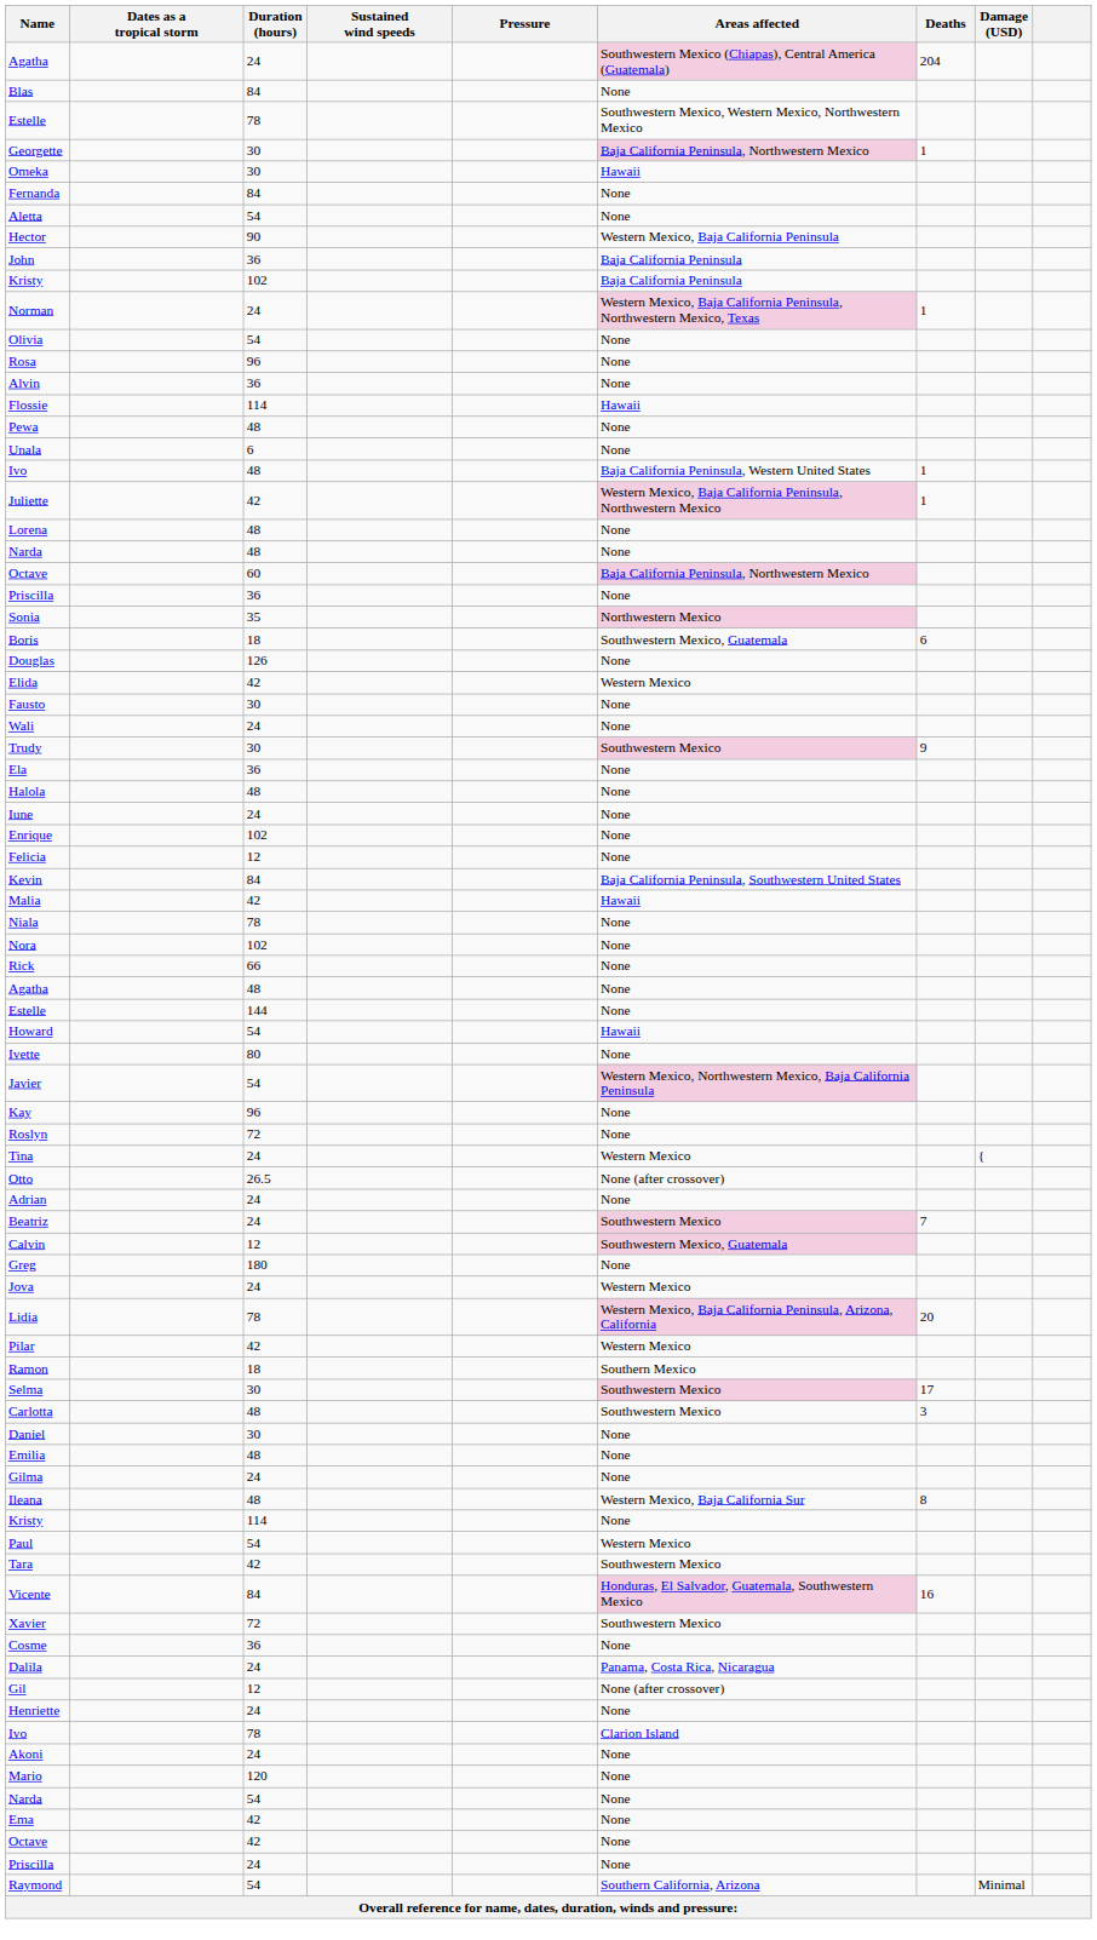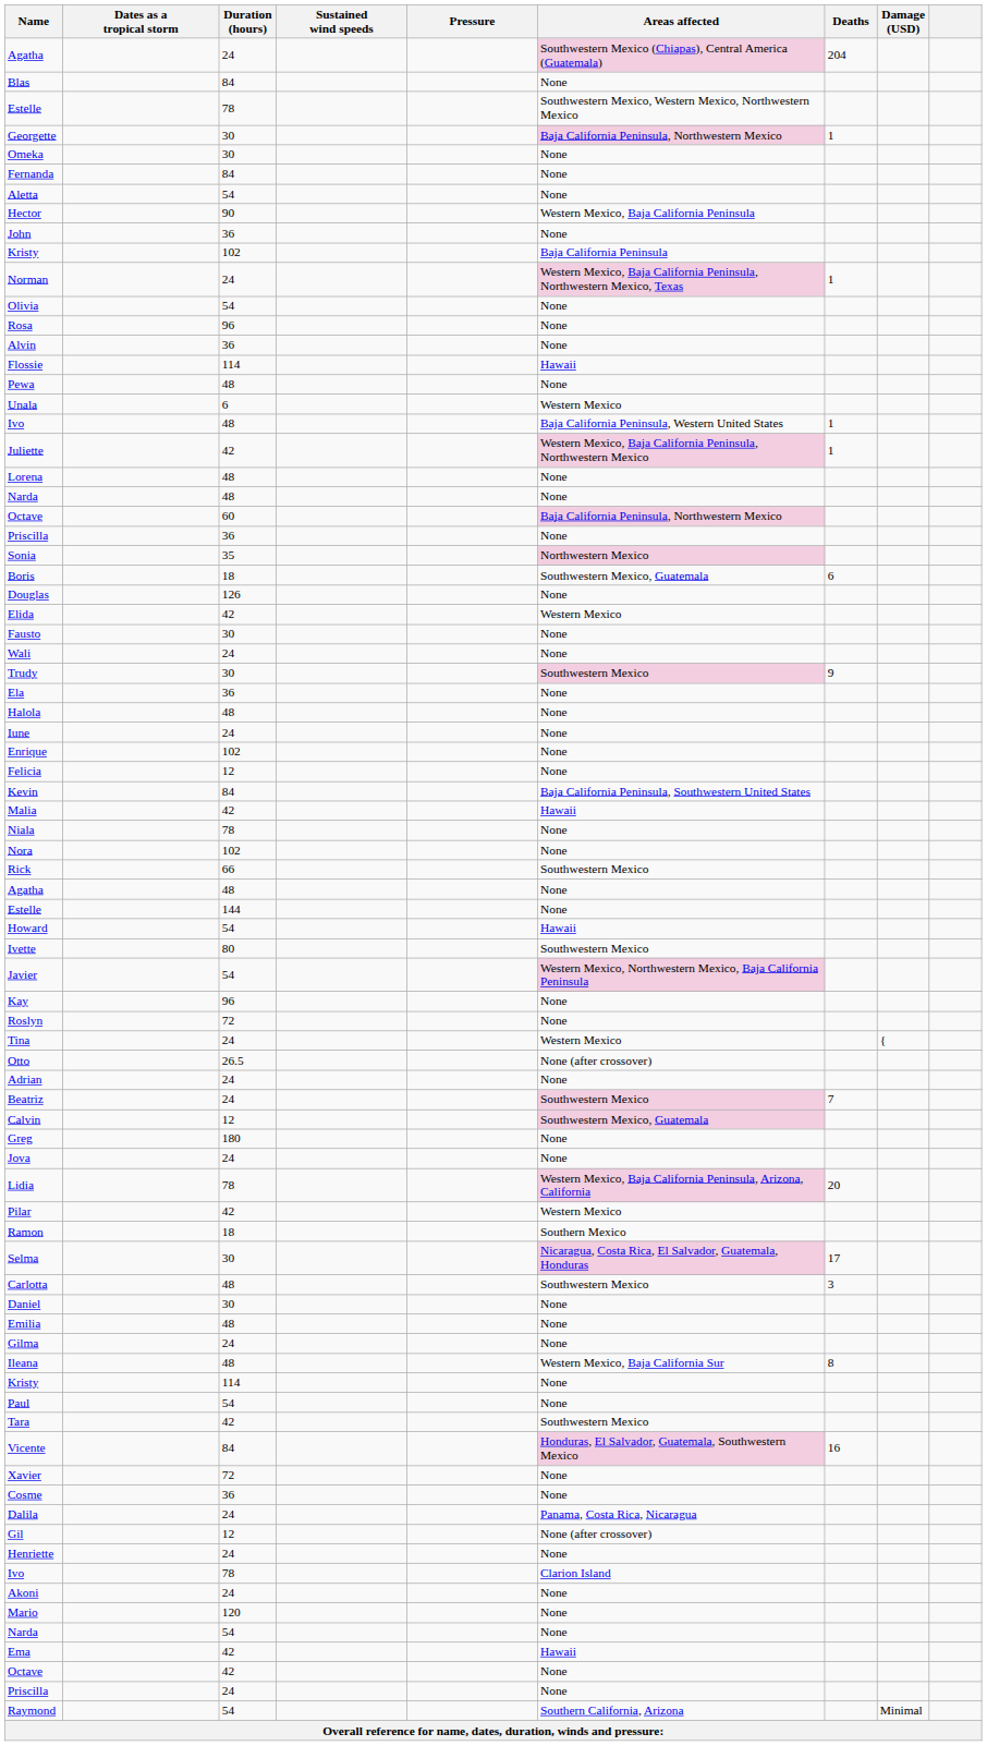 <table class="wikitable sortable" width="100%">
 <tr>
 <th scope="col" width="5%">Name</th>
 <th scope="col" width="15%" data-sort-type="isoDate">Dates as a<br>tropical storm</th>
 <th scope="col" width="5%">Duration<br>(hours)</th>
 <th scope="col" width="12.5%">Sustained<br>wind speeds</th>
 <th scope="col" width="12.5%">Pressure</th>
 <th scope="col" width="27.5%" class="unsortable">Areas affected</th>
 <th scope="col" width="5%">Deaths</th>
 <th scope="col" width="5%">Damage<br>(USD)</th>
 <th scope="col" width="5%" class="unsortable"></th>
 </tr>
 <tr>
 <td><a href='#'>Agatha</a></td>
 <td></td>
 <td>24</td>
 <td></td>
 <td></td>
 <td style="background: #F2CEE0;">Southwestern Mexico (<a href='#'>Chiapas</a>), Central America (<a href='#'>Guatemala</a>)</td>
 <td>204</td>
 <td></td>
 <td></td>
 </tr>
 <tr>
 <td><a href='#'>Blas</a></td>
 <td></td>
 <td>84</td>
 <td></td>
 <td></td>
 <td>None</td>
 <td></td>
 <td></td>
 <td></td>
 </tr>
 <tr>
 <td><a href='#'>Estelle</a></td>
 <td></td>
 <td>78</td>
 <td></td>
 <td></td>
 <td>Southwestern Mexico, Western Mexico, Northwestern Mexico</td>
 <td></td>
 <td></td>
 <td></td>
 </tr>
 <tr>
 <td><a href='#'>Georgette</a></td>
 <td></td>
 <td>30</td>
 <td></td>
 <td></td>
 <td style="background: #F2CEE0;"><a href='#'>Baja California Peninsula</a>, Northwestern Mexico</td>
 <td>1</td>
 <td></td>
 <td></td>
 </tr>
 <tr>
 <td><a href='#'>Omeka</a></td>
 <td></td>
 <td>30</td>
 <td></td>
 <td></td>
-<td><a href='#'>Hawaii</a></td>
+<td>None</td>
 <td></td>
 <td></td>
 <td></td>
 </tr>
 <tr>
 <td><a href='#'>Fernanda</a></td>
 <td></td>
 <td>84</td>
 <td></td>
 <td></td>
 <td>None</td>
 <td></td>
 <td></td>
 <td></td>
 </tr>
 <tr>
 <td><a href='#'>Aletta</a></td>
 <td></td>
 <td>54</td>
 <td></td>
 <td></td>
 <td>None</td>
 <td></td>
 <td></td>
 <td></td>
 </tr>
 <tr>
 <td><a href='#'>Hector</a></td>
 <td></td>
 <td>90</td>
 <td></td>
 <td></td>
 <td>Western Mexico, <a href='#'>Baja California Peninsula</a></td>
 <td></td>
 <td></td>
 <td></td>
 </tr>
 <tr>
 <td><a href='#'>John</a></td>
 <td></td>
 <td>36</td>
 <td></td>
 <td></td>
-<td><a href='#'>Baja California Peninsula</a></td>
+<td>None</td>
 <td></td>
 <td></td>
 <td></td>
 </tr>
 <tr>
 <td><a href='#'>Kristy</a></td>
 <td></td>
 <td>102</td>
 <td></td>
 <td></td>
 <td><a href='#'>Baja California Peninsula</a></td>
 <td></td>
 <td></td>
 <td></td>
 </tr>
 <tr>
 <td><a href='#'>Norman</a></td>
 <td></td>
 <td>24</td>
 <td></td>
 <td></td>
 <td style="background: #F2CEE0;">Western Mexico, <a href='#'>Baja California Peninsula</a>, Northwestern Mexico, <a href='#'>Texas</a></td>
 <td>1</td>
 <td></td>
 <td></td>
 </tr>
 <tr>
 <td><a href='#'>Olivia</a></td>
 <td></td>
 <td>54</td>
 <td></td>
 <td></td>
 <td>None</td>
 <td></td>
 <td></td>
 <td></td>
 </tr>
 <tr>
 <td><a href='#'>Rosa</a></td>
 <td></td>
 <td>96</td>
 <td></td>
 <td></td>
 <td>None</td>
 <td></td>
 <td></td>
 <td></td>
 </tr>
 <tr>
 <td><a href='#'>Alvin</a></td>
 <td></td>
 <td>36</td>
 <td></td>
 <td></td>
 <td>None</td>
 <td></td>
 <td></td>
 <td></td>
 </tr>
 <tr>
 <td><a href='#'>Flossie</a></td>
 <td></td>
 <td>114</td>
 <td></td>
 <td></td>
 <td><a href='#'>Hawaii</a></td>
 <td></td>
 <td></td>
 <td></td>
 </tr>
 <tr>
 <td><a href='#'>Pewa</a></td>
 <td></td>
 <td>48</td>
 <td></td>
 <td></td>
 <td>None</td>
 <td></td>
 <td></td>
 <td></td>
 </tr>
 <tr>
 <td><a href='#'>Unala</a></td>
 <td></td>
 <td>6</td>
 <td></td>
 <td></td>
-<td>None</td>
+<td>Western Mexico</td>
 <td></td>
 <td></td>
 <td></td>
 </tr>
 <tr>
 <td><a href='#'>Ivo</a></td>
 <td></td>
 <td>48</td>
 <td></td>
 <td></td>
 <td><a href='#'>Baja California Peninsula</a>, Western United States</td>
 <td>1</td>
 <td></td>
 <td></td>
 </tr>
 <tr>
 <td><a href='#'>Juliette</a></td>
 <td></td>
 <td>42</td>
 <td></td>
 <td></td>
 <td style="background: #F2CEE0;">Western Mexico, <a href='#'>Baja California Peninsula</a>, Northwestern Mexico</td>
 <td>1</td>
 <td></td>
 <td></td>
 </tr>
 <tr>
 <td><a href='#'>Lorena</a></td>
 <td></td>
 <td>48</td>
 <td></td>
 <td></td>
 <td>None</td>
 <td></td>
 <td></td>
 <td></td>
 </tr>
 <tr>
 <td><a href='#'>Narda</a></td>
 <td></td>
 <td>48</td>
 <td></td>
 <td></td>
 <td>None</td>
 <td></td>
 <td></td>
 <td></td>
 </tr>
 <tr>
 <td><a href='#'>Octave</a></td>
 <td></td>
 <td>60</td>
 <td></td>
 <td></td>
 <td style="background: #F2CEE0;"><a href='#'>Baja California Peninsula</a>, Northwestern Mexico</td>
 <td></td>
 <td></td>
 <td></td>
 </tr>
 <tr>
 <td><a href='#'>Priscilla</a></td>
 <td></td>
 <td>36</td>
 <td></td>
 <td></td>
 <td>None</td>
 <td></td>
 <td></td>
 <td></td>
 </tr>
 <tr>
 <td><a href='#'>Sonia</a></td>
 <td></td>
 <td>35</td>
 <td></td>
 <td></td>
 <td style="background: #F2CEE0;">Northwestern Mexico</td>
 <td></td>
 <td></td>
 <td></td>
 </tr>
 <tr>
 <td><a href='#'>Boris</a></td>
 <td></td>
 <td>18</td>
 <td></td>
 <td></td>
 <td>Southwestern Mexico, <a href='#'>Guatemala</a></td>
 <td>6</td>
 <td></td>
 <td></td>
 </tr>
 <tr>
 <td><a href='#'>Douglas</a></td>
 <td></td>
 <td>126</td>
 <td></td>
 <td></td>
 <td>None</td>
 <td></td>
 <td></td>
 <td></td>
 </tr>
 <tr>
 <td><a href='#'>Elida</a></td>
 <td></td>
 <td>42</td>
 <td></td>
 <td></td>
 <td>Western Mexico</td>
 <td></td>
 <td></td>
 <td></td>
 </tr>
 <tr>
 <td><a href='#'>Fausto</a></td>
 <td></td>
 <td>30</td>
 <td></td>
 <td></td>
 <td>None</td>
 <td></td>
 <td></td>
 <td></td>
 </tr>
 <tr>
 <td><a href='#'>Wali</a></td>
 <td></td>
 <td>24</td>
 <td></td>
 <td></td>
 <td>None</td>
 <td></td>
 <td></td>
 <td></td>
 </tr>
 <tr>
 <td><a href='#'>Trudy</a></td>
 <td></td>
 <td>30</td>
 <td></td>
 <td></td>
 <td style="background: #F2CEE0;">Southwestern Mexico</td>
 <td>9</td>
 <td></td>
 <td></td>
 </tr>
 <tr>
 <td><a href='#'>Ela</a></td>
 <td></td>
 <td>36</td>
 <td></td>
 <td></td>
 <td>None</td>
 <td></td>
 <td></td>
 <td></td>
 </tr>
 <tr>
 <td><a href='#'>Halola</a></td>
 <td></td>
 <td>48</td>
 <td></td>
 <td></td>
 <td>None</td>
 <td></td>
 <td></td>
 <td></td>
 </tr>
 <tr>
 <td><a href='#'>Iune</a></td>
 <td></td>
 <td>24</td>
 <td></td>
 <td></td>
 <td>None</td>
 <td></td>
 <td></td>
 <td></td>
 </tr>
 <tr>
 <td><a href='#'>Enrique</a></td>
 <td></td>
 <td>102</td>
 <td></td>
 <td></td>
 <td>None</td>
 <td></td>
 <td></td>
 <td></td>
 </tr>
 <tr>
 <td><a href='#'>Felicia</a></td>
 <td></td>
 <td>12</td>
 <td></td>
 <td></td>
 <td>None</td>
 <td></td>
 <td></td>
 <td></td>
 </tr>
 <tr>
 <td><a href='#'>Kevin</a></td>
 <td></td>
 <td>84</td>
 <td></td>
 <td></td>
 <td><a href='#'>Baja California Peninsula</a>, <a href='#'>Southwestern United States</a></td>
 <td></td>
 <td></td>
 <td></td>
 </tr>
 <tr>
 <td><a href='#'>Malia</a></td>
 <td></td>
 <td>42</td>
 <td></td>
 <td></td>
 <td><a href='#'>Hawaii</a></td>
 <td></td>
 <td></td>
 <td></td>
 </tr>
 <tr>
 <td><a href='#'>Niala</a></td>
 <td></td>
 <td>78</td>
 <td></td>
 <td></td>
 <td>None</td>
 <td></td>
 <td></td>
 <td></td>
 </tr>
 <tr>
 <td><a href='#'>Nora</a></td>
 <td></td>
 <td>102</td>
 <td></td>
 <td></td>
 <td>None</td>
 <td></td>
 <td></td>
 <td></td>
 </tr>
 <tr>
 <td><a href='#'>Rick</a></td>
 <td></td>
 <td>66</td>
 <td></td>
 <td></td>
-<td>None</td>
+<td>Southwestern Mexico</td>
 <td></td>
 <td></td>
 <td></td>
 </tr>
 <tr>
 <td><a href='#'>Agatha</a></td>
 <td></td>
 <td>48</td>
 <td></td>
 <td></td>
 <td>None</td>
 <td></td>
 <td></td>
 <td></td>
 </tr>
 <tr>
 <td><a href='#'>Estelle</a></td>
 <td></td>
 <td>144</td>
 <td></td>
 <td></td>
 <td>None</td>
 <td></td>
 <td></td>
 <td></td>
 </tr>
 <tr>
 <td><a href='#'>Howard</a></td>
 <td></td>
 <td>54</td>
 <td></td>
 <td></td>
 <td><a href='#'>Hawaii</a></td>
 <td></td>
 <td></td>
 <td></td>
 </tr>
 <tr>
 <td><a href='#'>Ivette</a></td>
 <td></td>
 <td>80</td>
 <td></td>
 <td></td>
-<td>None</td>
+<td>Southwestern Mexico</td>
 <td></td>
 <td></td>
 <td></td>
 </tr>
 <tr>
 <td><a href='#'>Javier</a></td>
 <td></td>
 <td>54</td>
 <td></td>
 <td></td>
 <td style="background: #F2CEE0;">Western Mexico, Northwestern Mexico, <a href='#'>Baja California Peninsula</a></td>
 <td></td>
 <td></td>
 <td></td>
 </tr>
 <tr>
 <td><a href='#'>Kay</a></td>
 <td></td>
 <td>96</td>
 <td></td>
 <td></td>
 <td>None</td>
 <td></td>
 <td></td>
 <td></td>
 </tr>
 <tr>
 <td><a href='#'>Roslyn</a></td>
 <td></td>
 <td>72</td>
 <td></td>
 <td></td>
 <td>None</td>
 <td></td>
 <td></td>
 <td></td>
 </tr>
 <tr>
 <td><a href='#'>Tina</a></td>
 <td></td>
 <td>24</td>
 <td></td>
 <td></td>
 <td>Western Mexico</td>
 <td></td>
 <td>{</td>
 <td></td>
 </tr>
 <tr>
 <td><a href='#'>Otto</a></td>
 <td></td>
 <td>26.5</td>
 <td></td>
 <td></td>
 <td>None (after crossover)</td>
 <td></td>
 <td></td>
 <td></td>
 </tr>
 <tr>
 <td><a href='#'>Adrian</a></td>
 <td></td>
 <td>24</td>
 <td></td>
 <td></td>
 <td>None</td>
 <td></td>
 <td></td>
 <td></td>
 </tr>
 <tr>
 <td><a href='#'>Beatriz</a></td>
 <td></td>
 <td>24</td>
 <td></td>
 <td></td>
 <td style="background: #F2CEE0;">Southwestern Mexico</td>
 <td>7</td>
 <td></td>
 <td></td>
 </tr>
 <tr>
 <td><a href='#'>Calvin</a></td>
 <td></td>
 <td>12</td>
 <td></td>
 <td></td>
 <td style="background: #F2CEE0;">Southwestern Mexico, <a href='#'>Guatemala</a></td>
 <td></td>
 <td></td>
 <td></td>
 </tr>
 <tr>
 <td><a href='#'>Greg</a></td>
 <td></td>
 <td>180</td>
 <td></td>
 <td></td>
 <td>None</td>
 <td></td>
 <td></td>
 <td></td>
 </tr>
 <tr>
 <td><a href='#'>Jova</a></td>
 <td></td>
 <td>24</td>
 <td></td>
 <td></td>
-<td>Western Mexico</td>
+<td>None</td>
 <td></td>
 <td></td>
 <td></td>
 </tr>
 <tr>
 <td><a href='#'>Lidia</a></td>
 <td></td>
 <td>78</td>
 <td></td>
 <td></td>
 <td style="background: #F2CEE0;">Western Mexico, <a href='#'>Baja California Peninsula</a>, <a href='#'>Arizona</a>, <a href='#'>California</a></td>
 <td>20</td>
 <td></td>
 <td></td>
 </tr>
 <tr>
 <td><a href='#'>Pilar</a></td>
 <td></td>
 <td>42</td>
 <td></td>
 <td></td>
 <td>Western Mexico</td>
 <td></td>
 <td></td>
 <td></td>
 </tr>
 <tr>
 <td><a href='#'>Ramon</a></td>
 <td></td>
 <td>18</td>
 <td></td>
 <td></td>
 <td>Southern Mexico</td>
 <td></td>
 <td></td>
 <td></td>
 </tr>
 <tr>
 <td><a href='#'>Selma</a></td>
 <td></td>
 <td>30</td>
 <td></td>
 <td></td>
-<td style="background: #F2CEE0;">Southwestern Mexico</td>
+<td style="background: #F2CEE0;"><a href='#'>Nicaragua</a>, <a href='#'>Costa Rica</a>, <a href='#'>El Salvador</a>, <a href='#'>Guatemala</a>, <a href='#'>Honduras</a></td>
 <td>17</td>
 <td></td>
 <td></td>
 </tr>
 <tr>
 <td><a href='#'>Carlotta</a></td>
 <td></td>
 <td>48</td>
 <td></td>
 <td></td>
 <td>Southwestern Mexico</td>
 <td>3</td>
 <td></td>
 <td></td>
 </tr>
 <tr>
 <td><a href='#'>Daniel</a></td>
 <td></td>
 <td>30</td>
 <td></td>
 <td></td>
 <td>None</td>
 <td></td>
 <td></td>
 <td></td>
 </tr>
 <tr>
 <td><a href='#'>Emilia</a></td>
 <td></td>
 <td>48</td>
 <td></td>
 <td></td>
 <td>None</td>
 <td></td>
 <td></td>
 <td></td>
 </tr>
 <tr>
 <td><a href='#'>Gilma</a></td>
 <td></td>
 <td>24</td>
 <td></td>
 <td></td>
 <td>None</td>
 <td></td>
 <td></td>
 <td></td>
 </tr>
 <tr>
 <td><a href='#'>Ileana</a></td>
 <td></td>
 <td>48</td>
 <td></td>
 <td></td>
 <td>Western Mexico, <a href='#'>Baja California Sur</a></td>
 <td>8</td>
 <td></td>
 <td></td>
 </tr>
 <tr>
 <td><a href='#'>Kristy</a></td>
 <td></td>
 <td>114</td>
 <td></td>
 <td></td>
 <td>None</td>
 <td></td>
 <td></td>
 <td></td>
 </tr>
 <tr>
 <td><a href='#'>Paul</a></td>
 <td></td>
 <td>54</td>
 <td></td>
 <td></td>
-<td>Western Mexico</td>
+<td>None</td>
 <td></td>
 <td></td>
 <td></td>
 </tr>
 <tr>
 <td><a href='#'>Tara</a></td>
 <td></td>
 <td>42</td>
 <td></td>
 <td></td>
 <td>Southwestern Mexico</td>
 <td></td>
 <td></td>
 <td></td>
 </tr>
 <tr>
 <td><a href='#'>Vicente</a></td>
 <td></td>
 <td>84</td>
 <td></td>
 <td></td>
 <td style="background: #F2CEE0;"><a href='#'>Honduras</a>, <a href='#'>El Salvador</a>, <a href='#'>Guatemala</a>, Southwestern Mexico</td>
 <td>16</td>
 <td></td>
 <td></td>
 </tr>
 <tr>
 <td><a href='#'>Xavier</a></td>
 <td></td>
 <td>72</td>
 <td></td>
 <td></td>
-<td>Southwestern Mexico</td>
+<td>None</td>
 <td></td>
 <td></td>
 <td></td>
 </tr>
 <tr>
 <td><a href='#'>Cosme</a></td>
 <td></td>
 <td>36</td>
 <td></td>
 <td></td>
 <td>None</td>
 <td></td>
 <td></td>
 <td></td>
 </tr>
 <tr>
 <td><a href='#'>Dalila</a></td>
 <td></td>
 <td>24</td>
 <td></td>
 <td></td>
 <td><a href='#'>Panama</a>, <a href='#'>Costa Rica</a>, <a href='#'>Nicaragua</a></td>
 <td></td>
 <td></td>
 <td></td>
 </tr>
 <tr>
 <td><a href='#'>Gil</a></td>
 <td></td>
 <td>12</td>
 <td></td>
 <td></td>
 <td>None (after crossover)</td>
 <td></td>
 <td></td>
 <td></td>
 </tr>
 <tr>
 <td><a href='#'>Henriette</a></td>
 <td></td>
 <td>24</td>
 <td></td>
 <td></td>
 <td>None</td>
 <td></td>
 <td></td>
 <td></td>
 </tr>
 <tr>
 <td><a href='#'>Ivo</a></td>
 <td></td>
 <td>78</td>
 <td></td>
 <td></td>
 <td><a href='#'>Clarion Island</a></td>
 <td></td>
 <td></td>
 <td></td>
 </tr>
 <tr>
 <td><a href='#'>Akoni</a></td>
 <td></td>
 <td>24</td>
 <td></td>
 <td></td>
 <td>None</td>
 <td></td>
 <td></td>
 <td></td>
 </tr>
 <tr>
 <td><a href='#'>Mario</a></td>
 <td></td>
 <td>120</td>
 <td></td>
 <td></td>
 <td>None</td>
 <td></td>
 <td></td>
 <td></td>
 </tr>
 <tr>
 <td><a href='#'>Narda</a></td>
 <td></td>
 <td>54</td>
 <td></td>
 <td></td>
 <td>None</td>
 <td></td>
 <td></td>
 <td></td>
 </tr>
 <tr>
 <td><a href='#'>Ema</a></td>
 <td></td>
 <td>42</td>
 <td></td>
 <td></td>
-<td>None</td>
+<td><a href='#'>Hawaii</a></td>
 <td></td>
 <td></td>
 <td></td>
 </tr>
 <tr>
 <td><a href='#'>Octave</a></td>
 <td></td>
 <td>42</td>
 <td></td>
 <td></td>
 <td>None</td>
 <td></td>
 <td></td>
 <td></td>
 </tr>
 <tr>
 <td><a href='#'>Priscilla</a></td>
 <td></td>
 <td>24</td>
 <td></td>
 <td></td>
 <td>None</td>
 <td></td>
 <td></td>
 <td></td>
 </tr>
 <tr>
 <td><a href='#'>Raymond</a></td>
 <td></td>
 <td>54</td>
 <td></td>
 <td></td>
 <td><a href='#'>Southern California</a>, <a href='#'>Arizona</a></td>
 <td></td>
 <td>Minimal</td>
 <td></td>
 </tr>
 <tr>
 <th colspan=9>Overall reference for name, dates, duration, winds and pressure:</th>
 </tr>
 </table>
